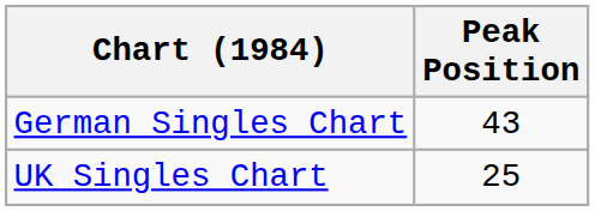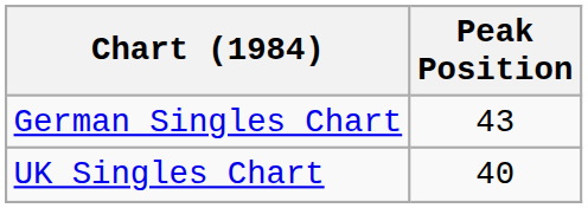 <table class="wikitable">
 <tr>
 <th>Chart (1984)</th>
 <th>Peak<br>Position</th>
 </tr>
 <tr>
 <td align="left"><a href='#'>German Singles Chart</a></td>
 <td align="center">43</td>
 </tr>
 <tr>
 <td align="left"><a href='#'>UK Singles Chart</a></td>
-<td align="center">25</td>
+<td align="center">40</td>
 </tr>
 </table>
